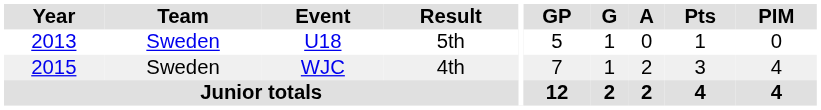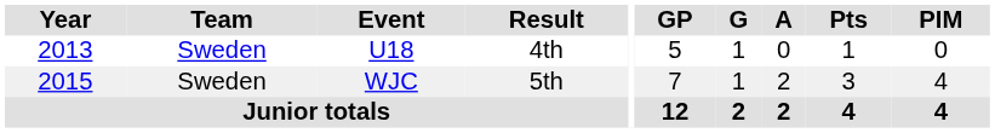 <table border="0" cellpadding="1" cellspacing="0" ID="Table3" style="text-align:center; width:40em">
 <tr bgcolor="#e0e0e0">
 <th>Year</th>
 <th>Team</th>
 <th>Event</th>
 <th>Result</th>
 <th rowspan="99" bgcolor="#ffffff"></th>
 <th>GP</th>
 <th>G</th>
 <th>A</th>
 <th>Pts</th>
 <th>PIM</th>
 </tr>
 <tr>
 <td><a href='#'>2013</a></td>
 <td><a href='#'>Sweden</a></td>
 <td><a href='#'>U18</a></td>
-<td>5th</td>
+<td>4th</td>
 <td>5</td>
 <td>1</td>
 <td>0</td>
 <td>1</td>
 <td>0</td>
 </tr>
 <tr bgcolor="#f0f0f0">
 <td><a href='#'>2015</a></td>
 <td>Sweden</td>
 <td><a href='#'>WJC</a></td>
-<td>4th</td>
+<td>5th</td>
 <td>7</td>
 <td>1</td>
 <td>2</td>
 <td>3</td>
 <td>4</td>
 </tr>
 <tr bgcolor="#e0e0e0">
 <th colspan="4">Junior totals</th>
 <th>12</th>
 <th>2</th>
 <th>2</th>
 <th>4</th>
 <th>4</th>
 </tr>
 </table>
